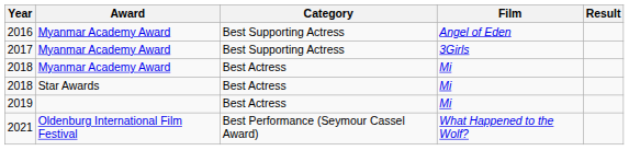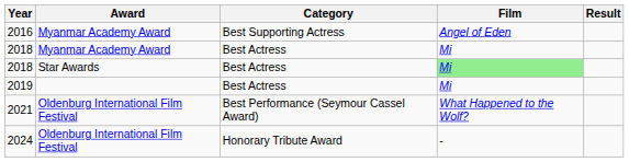 <table class="wikitable">
 <tr>
 <th>Year</th>
 <th>Award</th>
 <th>Category</th>
 <th>Film</th>
 <th>Result</th>
 </tr>
 <tr>
 <td>2016</td>
 <td><a href='#'>Myanmar Academy Award</a></td>
 <td>Best Supporting Actress</td>
 <td><em><a href='#'>Angel of Eden</a></em></td>
 <td></td>
 </tr>
 <tr>
-<td>2017</td>
-<td><a href='#'>Myanmar Academy Award</a></td>
-<td>Best Supporting Actress</td>
-<td><em><a href='#'>3Girls</a></em></td>
-<td></td>
-</tr>
-<tr>
 <td>2018</td>
 <td><a href='#'>Myanmar Academy Award</a></td>
 <td>Best Actress</td>
 <td><em><a href='#'>Mi</a></em></td>
 <td></td>
 </tr>
 <tr>
 <td>2018</td>
 <td>Star Awards</td>
 <td>Best Actress</td>
-<td><em><a href='#'>Mi</a></em></td>
+<td style="background: lightgreen;"><em><a href='#'>Mi</a></em></td>
 <td></td>
 </tr>
 <tr>
 <td>2019</td>
 <td></td>
 <td>Best Actress</td>
 <td><em><a href='#'>Mi</a></em></td>
 <td></td>
 </tr>
 <tr>
 <td>2021</td>
 <td><a href='#'>Oldenburg International Film Festival</a></td>
 <td>Best Performance (Seymour Cassel Award)</td>
 <td><em><a href='#'>What Happened to the Wolf?</a></em></td>
 <td></td>
 </tr>
+<tr>
+<td>2024</td>
+<td><a href='#'>Oldenburg International Film Festival</a></td>
+<td>Honorary Tribute Award</td>
+<td>-</td>
+<td></td>
+</tr>
 </table>
